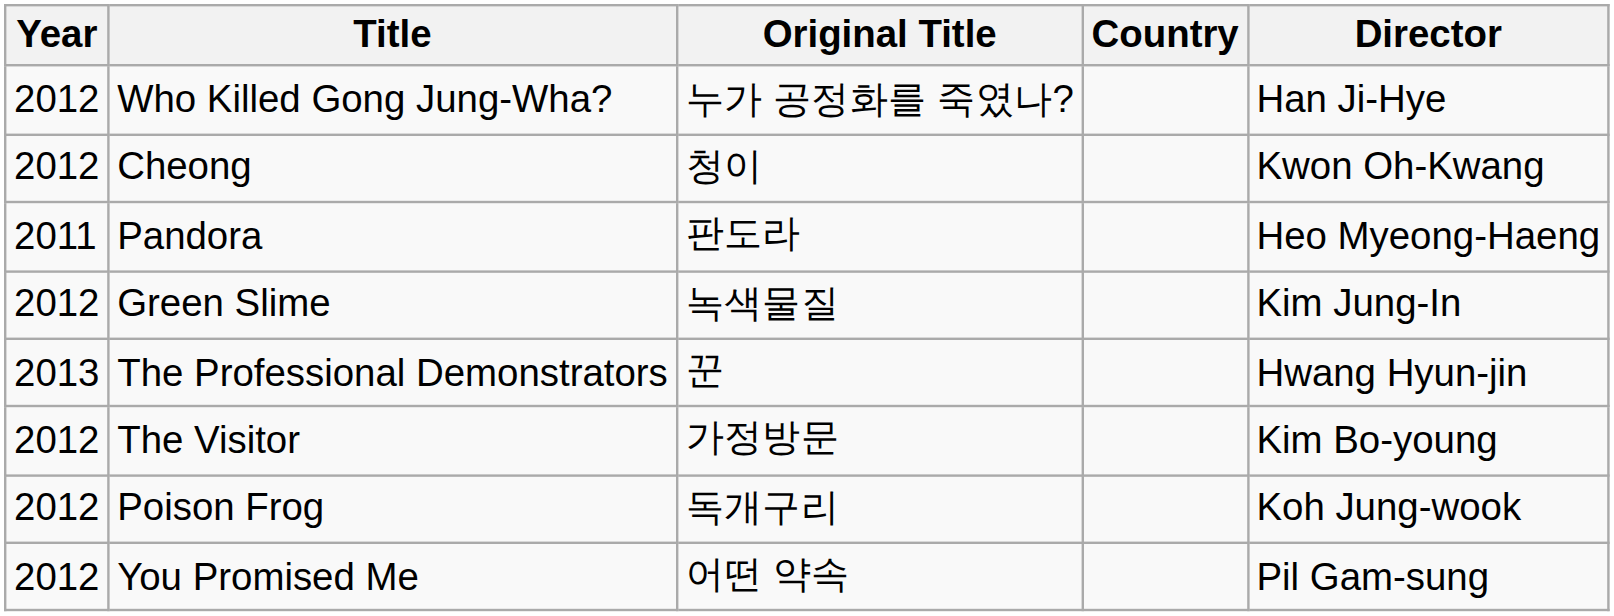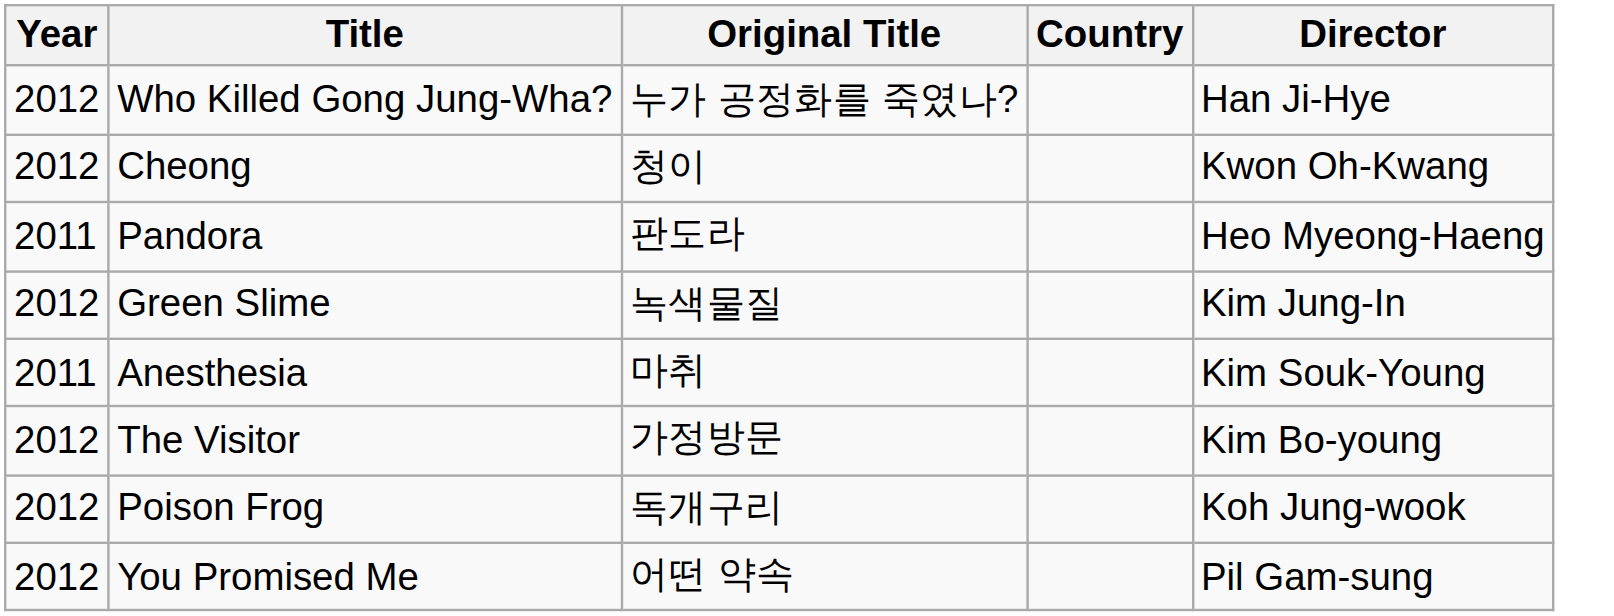 <table class="wikitable">
 <tr>
 <th>Year</th>
 <th>Title</th>
 <th>Original Title</th>
 <th>Country</th>
 <th>Director</th>
 </tr>
 <tr>
 <td>2012</td>
 <td>Who Killed Gong Jung-Wha?</td>
 <td>누가 공정화를 죽였나?</td>
 <td></td>
 <td>Han Ji-Hye</td>
 </tr>
 <tr>
 <td>2012</td>
 <td>Cheong</td>
 <td>청이</td>
 <td></td>
 <td>Kwon Oh-Kwang</td>
 </tr>
 <tr>
 <td>2011</td>
 <td>Pandora</td>
 <td>판도라</td>
 <td></td>
 <td>Heo Myeong-Haeng</td>
 </tr>
 <tr>
 <td>2012</td>
 <td>Green Slime</td>
 <td>녹색물질</td>
 <td></td>
 <td>Kim Jung-In</td>
 </tr>
 <tr>
-<td>2013</td>
-<td>The Professional Demonstrators</td>
-<td>꾼</td>
+<td>2011</td>
+<td>Anesthesia</td>
+<td>마취</td>
 <td></td>
-<td>Hwang Hyun-jin</td>
+<td>Kim Souk-Young</td>
 </tr>
 <tr>
 <td>2012</td>
 <td>The Visitor</td>
 <td>가정방문</td>
 <td></td>
 <td>Kim Bo-young</td>
 </tr>
 <tr>
 <td>2012</td>
 <td>Poison Frog</td>
 <td>독개구리</td>
 <td></td>
 <td>Koh Jung-wook</td>
 </tr>
 <tr>
 <td>2012</td>
 <td>You Promised Me</td>
 <td>어떤 약속</td>
 <td></td>
 <td>Pil Gam-sung</td>
 </tr>
 </table>
